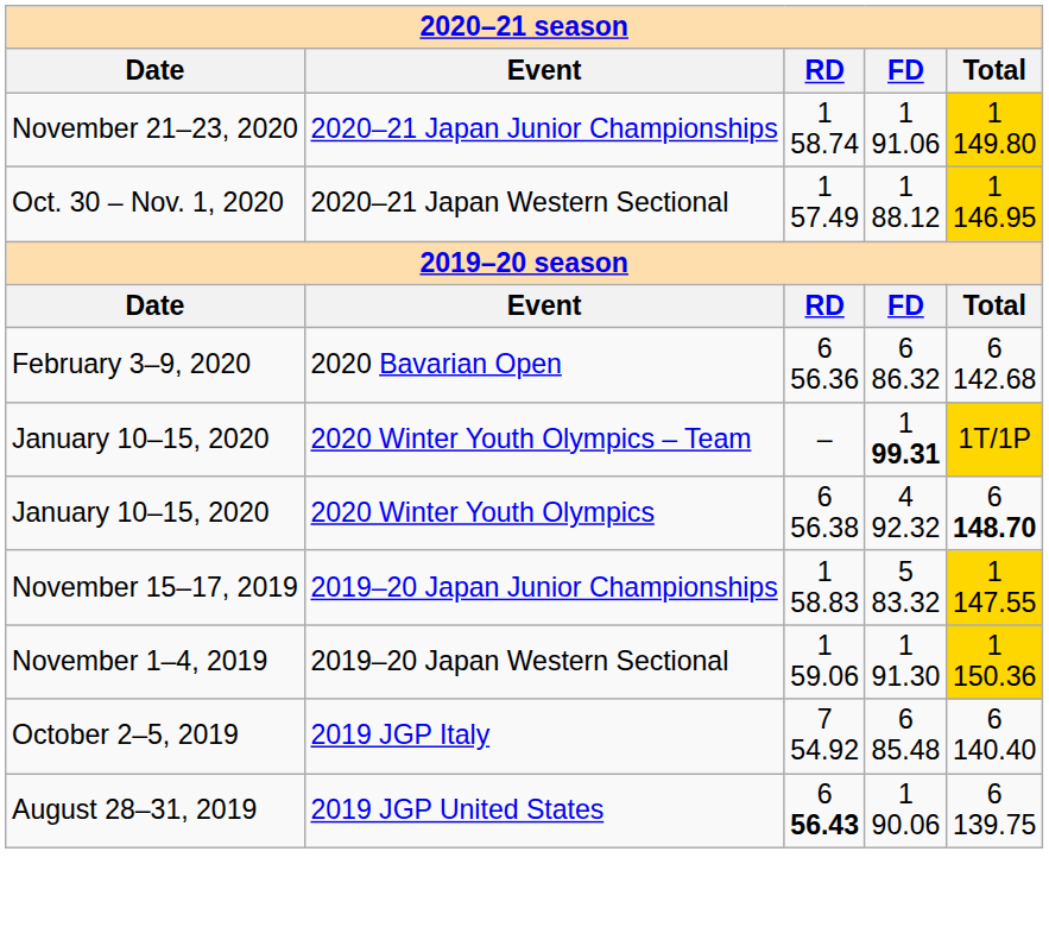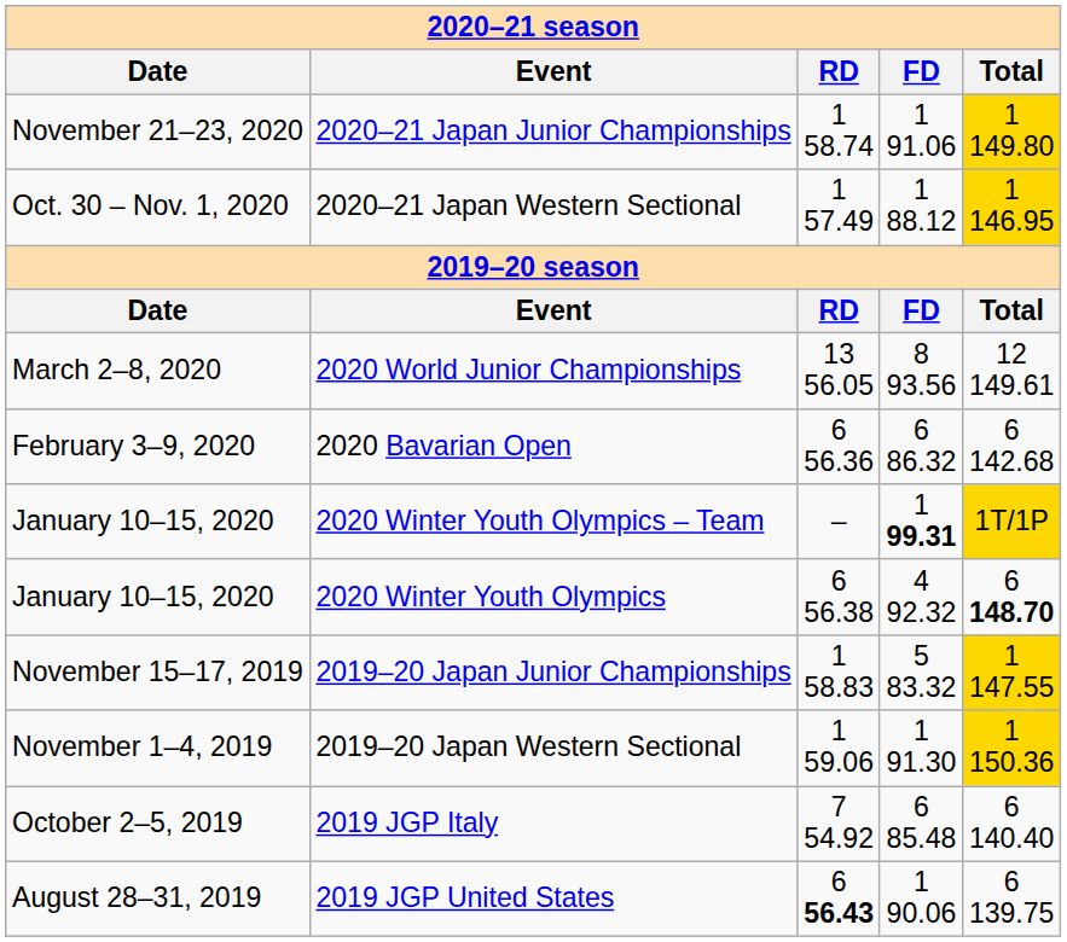 <table class="wikitable">
 <tr>
 <th style="background-color: #ffdead;" colspan=5 align=center><a href='#'><strong>2020–21 season</strong></a></th>
 </tr>
 <tr>
 <th>Date</th>
 <th>Event</th>
 <th><a href='#'>RD</a></th>
 <th><a href='#'>FD</a></th>
 <th>Total</th>
 </tr>
 <tr>
 <td>November 21–23, 2020</td>
 <td><a href='#'>2020–21 Japan Junior Championships</a></td>
 <td align=center>1 <br> 58.74</td>
 <td align=center>1 <br> 91.06</td>
 <td align=center bgcolor=gold>1 <br> 149.80</td>
 </tr>
 <tr>
 <td>Oct. 30 – Nov. 1, 2020</td>
 <td>2020–21 Japan Western Sectional</td>
 <td align=center>1 <br> 57.49</td>
 <td align=center>1 <br> 88.12</td>
 <td align=center bgcolor=gold>1 <br> 146.95</td>
 </tr>
 <tr>
 <th style="background-color: #ffdead;" colspan=5 align=center><a href='#'><strong>2019–20 season</strong></a></th>
 </tr>
 <tr>
 <th>Date</th>
 <th>Event</th>
 <th><a href='#'>RD</a></th>
 <th><a href='#'>FD</a></th>
 <th>Total</th>
+</tr>
+<tr>
+<td>March 2–8, 2020</td>
+<td><a href='#'>2020 World Junior Championships</a></td>
+<td align=center>13<br>56.05</td>
+<td align=center>8<br> 93.56</td>
+<td align=center>12<br>149.61</td>
 </tr>
 <tr>
 <td>February 3–9, 2020</td>
 <td>2020 <a href='#'>Bavarian Open</a></td>
 <td align=center>6 <br> 56.36</td>
 <td align=center>6 <br> 86.32</td>
 <td align=center>6 <br> 142.68</td>
 </tr>
 <tr>
 <td>January 10–15, 2020</td>
 <td><a href='#'>2020 Winter Youth Olympics – Team</a></td>
 <td align=center>–</td>
 <td align=center>1 <br> <strong>99.31</strong></td>
 <td align=center bgcolor=gold>1T/1P</td>
 </tr>
 <tr>
 <td>January 10–15, 2020</td>
 <td><a href='#'>2020 Winter Youth Olympics</a></td>
 <td align=center>6 <br> 56.38</td>
 <td align=center>4 <br> 92.32</td>
 <td align=center>6 <br> <strong>148.70</strong></td>
 </tr>
 <tr>
 <td>November 15–17, 2019</td>
 <td><a href='#'>2019–20 Japan Junior Championships</a></td>
 <td align=center>1 <br> 58.83</td>
 <td align=center>5 <br> 83.32</td>
 <td align=center bgcolor=gold>1 <br> 147.55</td>
 </tr>
 <tr>
 <td>November 1–4, 2019</td>
 <td>2019–20 Japan Western Sectional</td>
 <td align=center>1 <br> 59.06</td>
 <td align=center>1 <br> 91.30</td>
 <td align=center bgcolor=gold>1 <br> 150.36</td>
 </tr>
 <tr>
 <td>October 2–5, 2019</td>
 <td><a href='#'>2019 JGP Italy</a></td>
 <td align=center>7 <br> 54.92</td>
 <td align=center>6 <br> 85.48</td>
 <td align=center>6 <br> 140.40</td>
 </tr>
 <tr>
 <td>August 28–31, 2019</td>
 <td><a href='#'>2019 JGP United States</a></td>
 <td align=center>6 <br> <strong>56.43</strong></td>
 <td align=center>1 <br> 90.06</td>
 <td align=center>6 <br> 139.75</td>
 </tr>
 </table>
